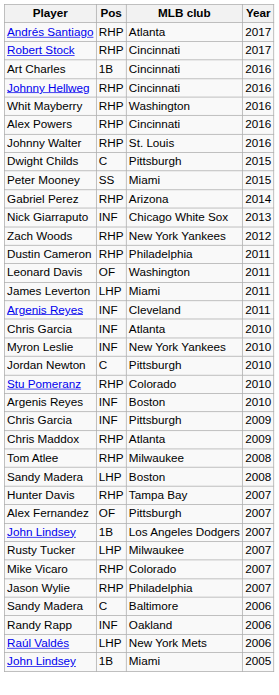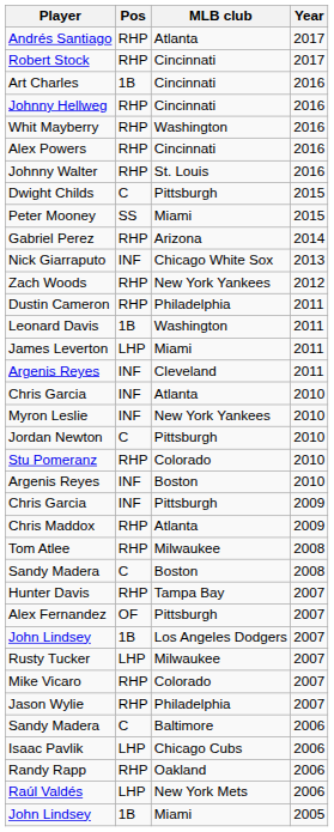 <table class="wikitable">
 <tr>
 <th>Player</th>
 <th>Pos</th>
 <th>MLB club</th>
 <th>Year</th>
 </tr>
 <tr>
 <td><a href='#'>Andrés Santiago</a></td>
 <td>RHP</td>
 <td>Atlanta</td>
 <td>2017</td>
 </tr>
 <tr>
 <td><a href='#'>Robert Stock</a></td>
 <td>RHP</td>
 <td>Cincinnati</td>
 <td>2017</td>
 </tr>
 <tr>
 <td>Art Charles</td>
 <td>1B</td>
 <td>Cincinnati</td>
 <td>2016</td>
 </tr>
 <tr>
 <td><a href='#'>Johnny Hellweg</a></td>
 <td>RHP</td>
 <td>Cincinnati</td>
 <td>2016</td>
 </tr>
 <tr>
 <td>Whit Mayberry</td>
 <td>RHP</td>
 <td>Washington</td>
 <td>2016</td>
 </tr>
 <tr>
 <td>Alex Powers</td>
 <td>RHP</td>
 <td>Cincinnati</td>
 <td>2016</td>
 </tr>
 <tr>
 <td>Johnny Walter</td>
 <td>RHP</td>
 <td>St. Louis</td>
 <td>2016</td>
 </tr>
 <tr>
 <td>Dwight Childs</td>
 <td>C</td>
 <td>Pittsburgh</td>
 <td>2015</td>
 </tr>
 <tr>
 <td>Peter Mooney</td>
 <td>SS</td>
 <td>Miami</td>
 <td>2015</td>
 </tr>
 <tr>
 <td>Gabriel Perez</td>
 <td>RHP</td>
 <td>Arizona</td>
 <td>2014</td>
 </tr>
 <tr>
 <td>Nick Giarraputo</td>
 <td>INF</td>
 <td>Chicago White Sox</td>
 <td>2013</td>
 </tr>
 <tr>
 <td>Zach Woods</td>
 <td>RHP</td>
 <td>New York Yankees</td>
 <td>2012</td>
 </tr>
 <tr>
 <td>Dustin Cameron</td>
 <td>RHP</td>
 <td>Philadelphia</td>
 <td>2011</td>
 </tr>
 <tr>
 <td>Leonard Davis</td>
-<td>OF</td>
+<td>1B</td>
 <td>Washington</td>
 <td>2011</td>
 </tr>
 <tr>
 <td>James Leverton</td>
 <td>LHP</td>
 <td>Miami</td>
 <td>2011</td>
 </tr>
 <tr>
 <td><a href='#'>Argenis Reyes</a></td>
 <td>INF</td>
 <td>Cleveland</td>
 <td>2011</td>
 </tr>
 <tr>
 <td>Chris Garcia</td>
 <td>INF</td>
 <td>Atlanta</td>
 <td>2010</td>
 </tr>
 <tr>
 <td>Myron Leslie</td>
 <td>INF</td>
 <td>New York Yankees</td>
 <td>2010</td>
 </tr>
 <tr>
 <td>Jordan Newton</td>
 <td>C</td>
 <td>Pittsburgh</td>
 <td>2010</td>
 </tr>
 <tr>
 <td><a href='#'>Stu Pomeranz</a></td>
 <td>RHP</td>
 <td>Colorado</td>
 <td>2010</td>
 </tr>
 <tr>
 <td>Argenis Reyes</td>
 <td>INF</td>
 <td>Boston</td>
 <td>2010</td>
 </tr>
 <tr>
 <td>Chris Garcia</td>
 <td>INF</td>
 <td>Pittsburgh</td>
 <td>2009</td>
 </tr>
 <tr>
 <td>Chris Maddox</td>
 <td>RHP</td>
 <td>Atlanta</td>
 <td>2009</td>
 </tr>
 <tr>
 <td>Tom Atlee</td>
 <td>RHP</td>
 <td>Milwaukee</td>
 <td>2008</td>
 </tr>
 <tr>
 <td>Sandy Madera</td>
-<td>LHP</td>
+<td>C</td>
 <td>Boston</td>
 <td>2008</td>
 </tr>
 <tr>
 <td>Hunter Davis</td>
 <td>RHP</td>
 <td>Tampa Bay</td>
 <td>2007</td>
 </tr>
 <tr>
 <td>Alex Fernandez</td>
 <td>OF</td>
 <td>Pittsburgh</td>
 <td>2007</td>
 </tr>
 <tr>
 <td><a href='#'>John Lindsey</a></td>
 <td>1B</td>
 <td>Los Angeles Dodgers</td>
 <td>2007</td>
 </tr>
 <tr>
 <td>Rusty Tucker</td>
 <td>LHP</td>
 <td>Milwaukee</td>
 <td>2007</td>
 </tr>
 <tr>
 <td>Mike Vicaro</td>
 <td>RHP</td>
 <td>Colorado</td>
 <td>2007</td>
 </tr>
 <tr>
 <td>Jason Wylie</td>
 <td>RHP</td>
 <td>Philadelphia</td>
 <td>2007</td>
 </tr>
 <tr>
 <td>Sandy Madera</td>
 <td>C</td>
 <td>Baltimore</td>
 <td>2006</td>
 </tr>
 <tr>
+<td>Isaac Pavlik</td>
+<td>LHP</td>
+<td>Chicago Cubs</td>
+<td>2006</td>
+</tr>
+<tr>
 <td>Randy Rapp</td>
-<td>INF</td>
+<td>RHP</td>
 <td>Oakland</td>
 <td>2006</td>
 </tr>
 <tr>
 <td><a href='#'>Raúl Valdés</a></td>
 <td>LHP</td>
 <td>New York Mets</td>
 <td>2006</td>
 </tr>
 <tr>
 <td><a href='#'>John Lindsey</a></td>
 <td>1B</td>
 <td>Miami</td>
 <td>2005</td>
 </tr>
 </table>
